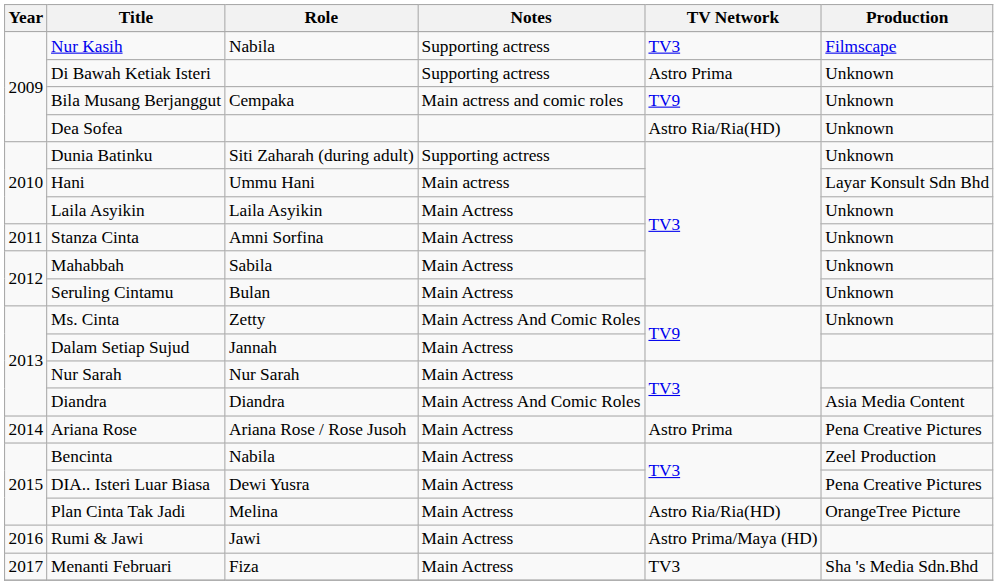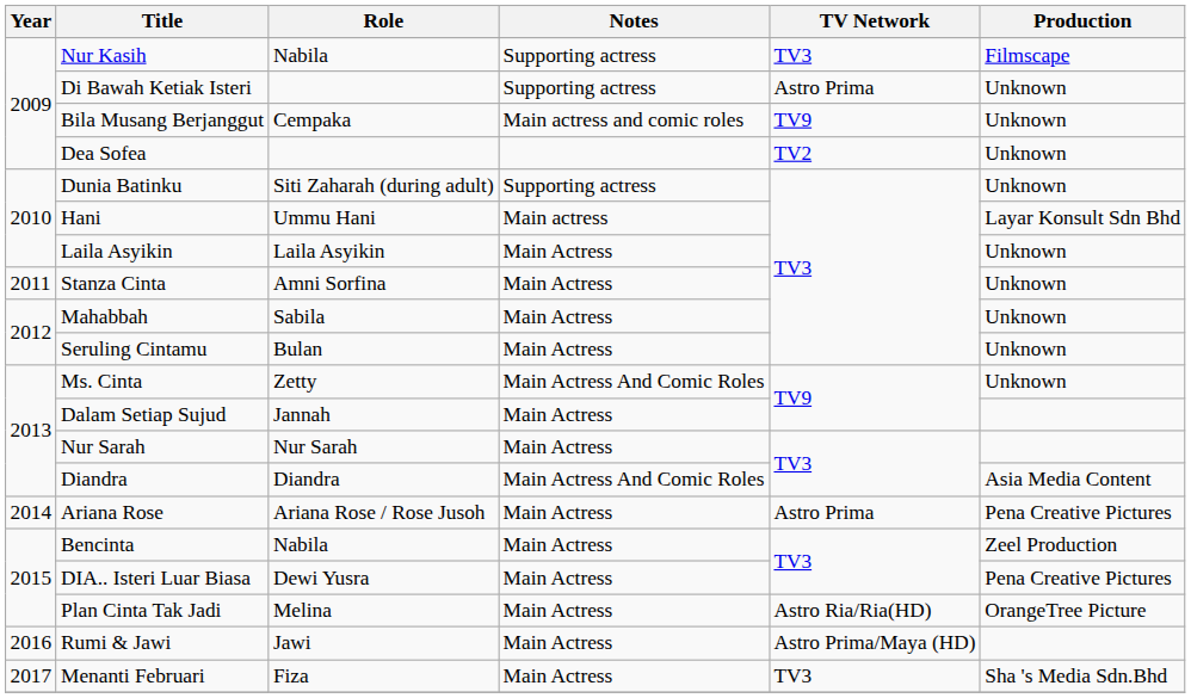 <table class="wikitable sortable">
 <tr>
 <th>Year</th>
 <th>Title</th>
 <th>Role</th>
 <th>Notes</th>
 <th>TV Network</th>
 <th class="unsortable">Production</th>
 </tr>
 <tr>
 <td rowspan="5">2009</td>
 </tr>
 <tr>
 <td><a href='#'>Nur Kasih</a></td>
 <td>Nabila</td>
 <td>Supporting actress</td>
 <td><a href='#'>TV3</a></td>
 <td><a href='#'>Filmscape</a></td>
 </tr>
 <tr>
 <td>Di Bawah Ketiak Isteri</td>
 <td></td>
 <td>Supporting actress</td>
 <td>Astro Prima</td>
 <td>Unknown</td>
 </tr>
 <tr>
 <td>Bila Musang Berjanggut</td>
 <td>Cempaka</td>
 <td>Main actress and comic roles</td>
 <td><a href='#'>TV9</a></td>
 <td>Unknown</td>
 </tr>
 <tr>
 <td>Dea Sofea</td>
 <td></td>
 <td></td>
-<td>Astro Ria/Ria(HD)</td>
+<td><a href='#'>TV2</a></td>
 <td>Unknown</td>
 </tr>
 <tr>
 <td rowspan="3">2010</td>
 <td>Dunia Batinku</td>
 <td>Siti Zaharah (during adult)</td>
 <td>Supporting actress</td>
 <td rowspan="6"><a href='#'>TV3</a></td>
 <td>Unknown</td>
 </tr>
 <tr>
 <td>Hani</td>
 <td>Ummu Hani</td>
 <td>Main actress</td>
 <td>Layar Konsult Sdn Bhd</td>
 </tr>
 <tr>
 <td>Laila Asyikin</td>
 <td>Laila Asyikin</td>
 <td>Main Actress</td>
 <td>Unknown</td>
 </tr>
 <tr>
 <td>2011</td>
 <td>Stanza Cinta</td>
 <td>Amni Sorfina</td>
 <td>Main Actress</td>
 <td>Unknown</td>
 </tr>
 <tr>
 <td rowspan="2">2012</td>
 <td>Mahabbah</td>
 <td>Sabila</td>
 <td>Main Actress</td>
 <td>Unknown</td>
 </tr>
 <tr>
 <td>Seruling Cintamu</td>
 <td>Bulan</td>
 <td>Main Actress</td>
 <td>Unknown</td>
 </tr>
 <tr>
 <td rowspan="4">2013</td>
 <td>Ms. Cinta</td>
 <td>Zetty</td>
 <td>Main Actress And Comic Roles</td>
 <td rowspan="2"><a href='#'>TV9</a></td>
 <td>Unknown</td>
 </tr>
 <tr>
 <td>Dalam Setiap Sujud</td>
 <td>Jannah</td>
 <td>Main Actress</td>
 <td></td>
 </tr>
 <tr>
 <td>Nur Sarah</td>
 <td>Nur Sarah</td>
 <td>Main Actress</td>
 <td rowspan="2"><a href='#'>TV3</a></td>
 <td></td>
 </tr>
 <tr>
 <td>Diandra</td>
 <td>Diandra</td>
 <td>Main Actress And Comic Roles</td>
 <td>Asia Media Content</td>
 </tr>
 <tr>
 <td rowspan="1">2014</td>
 <td>Ariana Rose</td>
 <td>Ariana Rose / Rose Jusoh</td>
 <td>Main Actress</td>
 <td>Astro Prima</td>
 <td>Pena Creative Pictures</td>
 </tr>
 <tr>
 <td rowspan="3">2015</td>
 <td>Bencinta</td>
 <td>Nabila</td>
 <td>Main Actress</td>
 <td rowspan="2"><a href='#'>TV3</a></td>
 <td>Zeel Production</td>
 </tr>
 <tr>
 <td>DIA.. Isteri Luar Biasa</td>
 <td>Dewi Yusra</td>
 <td>Main Actress</td>
 <td>Pena Creative Pictures</td>
 </tr>
 <tr>
 <td>Plan Cinta Tak Jadi</td>
 <td>Melina</td>
 <td>Main Actress</td>
 <td>Astro Ria/Ria(HD)</td>
 <td>OrangeTree Picture</td>
 </tr>
 <tr>
 <td>2016</td>
 <td>Rumi & Jawi</td>
 <td>Jawi</td>
 <td>Main Actress</td>
 <td>Astro Prima/Maya (HD)</td>
 <td></td>
 </tr>
 <tr>
 <td>2017</td>
 <td>Menanti Februari</td>
 <td>Fiza</td>
 <td>Main Actress</td>
 <td>TV3</td>
 <td>Sha 's Media Sdn.Bhd</td>
 </tr>
 <tr>
 </tr>
 </table>
